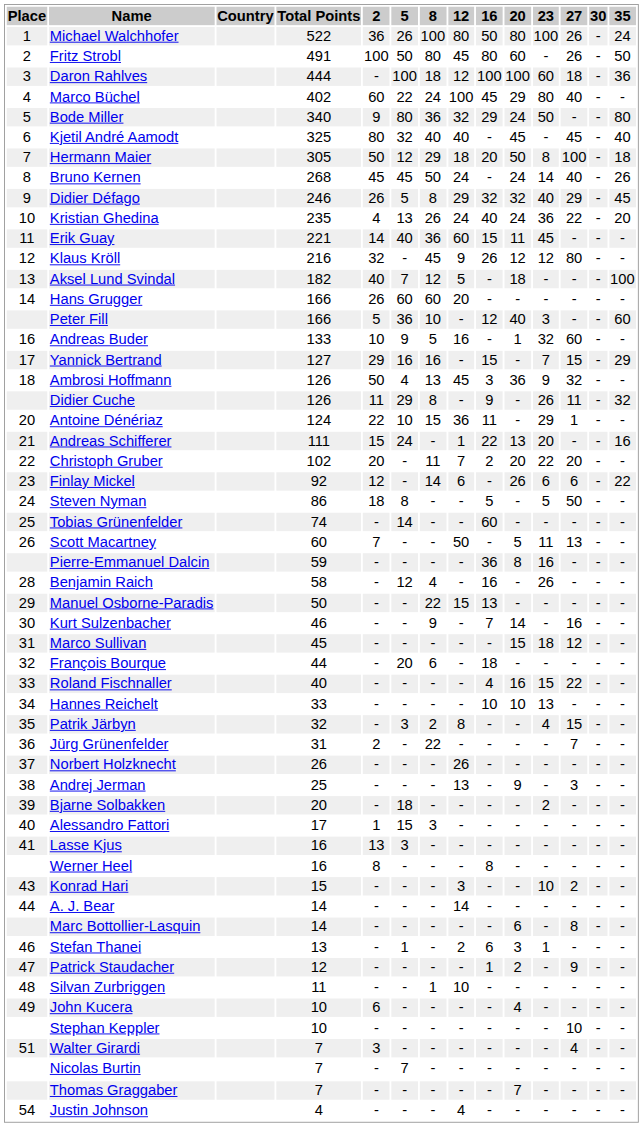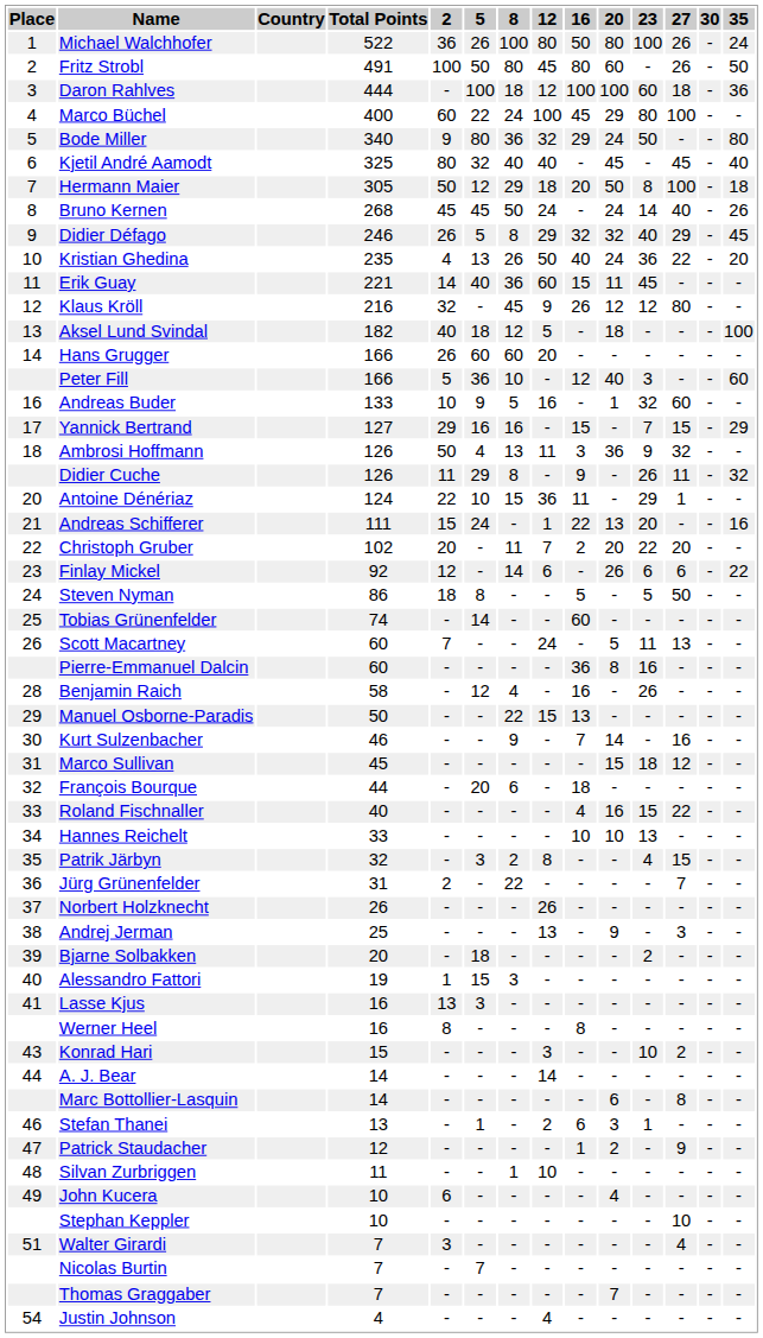 <table border="0" style="border: 1px solid #999; background-color:#FFFFFF; text-align:center">
 <tr align="center" bgcolor="#CCCCCC">
 <th>Place</th>
 <th>Name</th>
 <th>Country</th>
 <th>Total Points</th>
 <th>2</th>
 <th>5</th>
 <th>8</th>
 <th>12</th>
 <th>16</th>
 <th>20</th>
 <th>23</th>
 <th>27</th>
 <th>30</th>
 <th>35</th>
 </tr>
 <tr bgcolor="#EFEFEF">
 <td>1</td>
 <td align="left"><a href='#'>Michael Walchhofer</a></td>
 <td align="left"></td>
 <td>522</td>
 <td>36</td>
 <td>26</td>
 <td>100</td>
 <td>80</td>
 <td>50</td>
 <td>80</td>
 <td>100</td>
 <td>26</td>
 <td>-</td>
 <td>24</td>
 </tr>
 <tr>
 <td>2</td>
 <td align="left"><a href='#'>Fritz Strobl</a></td>
 <td align="left"></td>
 <td>491</td>
 <td>100</td>
 <td>50</td>
 <td>80</td>
 <td>45</td>
 <td>80</td>
 <td>60</td>
 <td>-</td>
 <td>26</td>
 <td>-</td>
 <td>50</td>
 </tr>
 <tr bgcolor="#EFEFEF">
 <td>3</td>
 <td align="left"><a href='#'>Daron Rahlves</a></td>
 <td align="left"></td>
 <td>444</td>
 <td>-</td>
 <td>100</td>
 <td>18</td>
 <td>12</td>
 <td>100</td>
 <td>100</td>
 <td>60</td>
 <td>18</td>
 <td>-</td>
 <td>36</td>
 </tr>
 <tr>
 <td>4</td>
 <td align="left"><a href='#'>Marco Büchel</a></td>
 <td align="left"></td>
-<td>402</td>
+<td>400</td>
 <td>60</td>
 <td>22</td>
 <td>24</td>
 <td>100</td>
 <td>45</td>
 <td>29</td>
 <td>80</td>
-<td>40</td>
+<td>100</td>
 <td>-</td>
 <td>-</td>
 </tr>
 <tr bgcolor="#EFEFEF">
 <td>5</td>
 <td align="left"><a href='#'>Bode Miller</a></td>
 <td align="left"></td>
 <td>340</td>
 <td>9</td>
 <td>80</td>
 <td>36</td>
 <td>32</td>
 <td>29</td>
 <td>24</td>
 <td>50</td>
 <td>-</td>
 <td>-</td>
 <td>80</td>
 </tr>
 <tr>
 <td>6</td>
 <td align="left"><a href='#'>Kjetil André Aamodt</a></td>
 <td align="left"></td>
 <td>325</td>
 <td>80</td>
 <td>32</td>
 <td>40</td>
 <td>40</td>
 <td>-</td>
 <td>45</td>
 <td>-</td>
 <td>45</td>
 <td>-</td>
 <td>40</td>
 </tr>
 <tr bgcolor="#EFEFEF">
 <td>7</td>
 <td align="left"><a href='#'>Hermann Maier</a></td>
 <td align="left"></td>
 <td>305</td>
 <td>50</td>
 <td>12</td>
 <td>29</td>
 <td>18</td>
 <td>20</td>
 <td>50</td>
 <td>8</td>
 <td>100</td>
 <td>-</td>
 <td>18</td>
 </tr>
 <tr>
 <td>8</td>
 <td align="left"><a href='#'>Bruno Kernen</a></td>
 <td align="left"></td>
 <td>268</td>
 <td>45</td>
 <td>45</td>
 <td>50</td>
 <td>24</td>
 <td>-</td>
 <td>24</td>
 <td>14</td>
 <td>40</td>
 <td>-</td>
 <td>26</td>
 </tr>
 <tr bgcolor="#EFEFEF">
 <td>9</td>
 <td align="left"><a href='#'>Didier Défago</a></td>
 <td align="left"></td>
 <td>246</td>
 <td>26</td>
 <td>5</td>
 <td>8</td>
 <td>29</td>
 <td>32</td>
 <td>32</td>
 <td>40</td>
 <td>29</td>
 <td>-</td>
 <td>45</td>
 </tr>
 <tr>
 <td>10</td>
 <td align="left"><a href='#'>Kristian Ghedina</a></td>
 <td align="left"></td>
 <td>235</td>
 <td>4</td>
 <td>13</td>
 <td>26</td>
-<td>24</td>
+<td>50</td>
 <td>40</td>
 <td>24</td>
 <td>36</td>
 <td>22</td>
 <td>-</td>
 <td>20</td>
 </tr>
 <tr bgcolor="#EFEFEF">
 <td>11</td>
 <td align="left"><a href='#'>Erik Guay</a></td>
 <td align="left"></td>
 <td>221</td>
 <td>14</td>
 <td>40</td>
 <td>36</td>
 <td>60</td>
 <td>15</td>
 <td>11</td>
 <td>45</td>
 <td>-</td>
 <td>-</td>
 <td>-</td>
 </tr>
 <tr>
 <td>12</td>
 <td align="left"><a href='#'>Klaus Kröll</a></td>
 <td align="left"></td>
 <td>216</td>
 <td>32</td>
 <td>-</td>
 <td>45</td>
 <td>9</td>
 <td>26</td>
 <td>12</td>
 <td>12</td>
 <td>80</td>
 <td>-</td>
 <td>-</td>
 </tr>
 <tr bgcolor="#EFEFEF">
 <td>13</td>
 <td align="left"><a href='#'>Aksel Lund Svindal</a></td>
 <td align="left"></td>
 <td>182</td>
 <td>40</td>
-<td>7</td>
+<td>18</td>
 <td>12</td>
 <td>5</td>
 <td>-</td>
 <td>18</td>
 <td>-</td>
 <td>-</td>
 <td>-</td>
 <td>100</td>
 </tr>
 <tr>
 <td>14</td>
 <td align="left"><a href='#'>Hans Grugger</a></td>
 <td align="left"></td>
 <td>166</td>
 <td>26</td>
 <td>60</td>
 <td>60</td>
 <td>20</td>
 <td>-</td>
 <td>-</td>
 <td>-</td>
 <td>-</td>
 <td>-</td>
 <td>-</td>
 </tr>
 <tr bgcolor="#EFEFEF">
 <td></td>
 <td align="left"><a href='#'>Peter Fill</a></td>
 <td align="left"></td>
 <td>166</td>
 <td>5</td>
 <td>36</td>
 <td>10</td>
 <td>-</td>
 <td>12</td>
 <td>40</td>
 <td>3</td>
 <td>-</td>
 <td>-</td>
 <td>60</td>
 </tr>
 <tr>
 <td>16</td>
 <td align="left"><a href='#'>Andreas Buder</a></td>
 <td align="left"></td>
 <td>133</td>
 <td>10</td>
 <td>9</td>
 <td>5</td>
 <td>16</td>
 <td>-</td>
 <td>1</td>
 <td>32</td>
 <td>60</td>
 <td>-</td>
 <td>-</td>
 </tr>
 <tr bgcolor="#EFEFEF">
 <td>17</td>
 <td align="left"><a href='#'>Yannick Bertrand</a></td>
 <td align="left"></td>
 <td>127</td>
 <td>29</td>
 <td>16</td>
 <td>16</td>
 <td>-</td>
 <td>15</td>
 <td>-</td>
 <td>7</td>
 <td>15</td>
 <td>-</td>
 <td>29</td>
 </tr>
 <tr>
 <td>18</td>
 <td align="left"><a href='#'>Ambrosi Hoffmann</a></td>
 <td align="left"></td>
 <td>126</td>
 <td>50</td>
 <td>4</td>
 <td>13</td>
-<td>45</td>
+<td>11</td>
 <td>3</td>
 <td>36</td>
 <td>9</td>
 <td>32</td>
 <td>-</td>
 <td>-</td>
 </tr>
 <tr bgcolor="#EFEFEF">
 <td></td>
 <td align="left"><a href='#'>Didier Cuche</a></td>
 <td align="left"></td>
 <td>126</td>
 <td>11</td>
 <td>29</td>
 <td>8</td>
 <td>-</td>
 <td>9</td>
 <td>-</td>
 <td>26</td>
 <td>11</td>
 <td>-</td>
 <td>32</td>
 </tr>
 <tr>
 <td>20</td>
 <td align="left"><a href='#'>Antoine Dénériaz</a></td>
 <td align="left"></td>
 <td>124</td>
 <td>22</td>
 <td>10</td>
 <td>15</td>
 <td>36</td>
 <td>11</td>
 <td>-</td>
 <td>29</td>
 <td>1</td>
 <td>-</td>
 <td>-</td>
 </tr>
 <tr bgcolor="#EFEFEF">
 <td>21</td>
 <td align="left"><a href='#'>Andreas Schifferer</a></td>
 <td align="left"></td>
 <td>111</td>
 <td>15</td>
 <td>24</td>
 <td>-</td>
 <td>1</td>
 <td>22</td>
 <td>13</td>
 <td>20</td>
 <td>-</td>
 <td>-</td>
 <td>16</td>
 </tr>
 <tr>
 <td>22</td>
 <td align="left"><a href='#'>Christoph Gruber</a></td>
 <td align="left"></td>
 <td>102</td>
 <td>20</td>
 <td>-</td>
 <td>11</td>
 <td>7</td>
 <td>2</td>
 <td>20</td>
 <td>22</td>
 <td>20</td>
 <td>-</td>
 <td>-</td>
 </tr>
 <tr bgcolor="#EFEFEF">
 <td>23</td>
 <td align="left"><a href='#'>Finlay Mickel</a></td>
 <td align="left"></td>
 <td>92</td>
 <td>12</td>
 <td>-</td>
 <td>14</td>
 <td>6</td>
 <td>-</td>
 <td>26</td>
 <td>6</td>
 <td>6</td>
 <td>-</td>
 <td>22</td>
 </tr>
 <tr>
 <td>24</td>
 <td align="left"><a href='#'>Steven Nyman</a></td>
 <td align="left"></td>
 <td>86</td>
 <td>18</td>
 <td>8</td>
 <td>-</td>
 <td>-</td>
 <td>5</td>
 <td>-</td>
 <td>5</td>
 <td>50</td>
 <td>-</td>
 <td>-</td>
 </tr>
 <tr bgcolor="#EFEFEF">
 <td>25</td>
 <td align="left"><a href='#'>Tobias Grünenfelder</a></td>
 <td align="left"></td>
 <td>74</td>
 <td>-</td>
 <td>14</td>
 <td>-</td>
 <td>-</td>
 <td>60</td>
 <td>-</td>
 <td>-</td>
 <td>-</td>
 <td>-</td>
 <td>-</td>
 </tr>
 <tr>
 <td>26</td>
 <td align="left"><a href='#'>Scott Macartney</a></td>
 <td align="left"></td>
 <td>60</td>
 <td>7</td>
 <td>-</td>
 <td>-</td>
-<td>50</td>
+<td>24</td>
 <td>-</td>
 <td>5</td>
 <td>11</td>
 <td>13</td>
 <td>-</td>
 <td>-</td>
 </tr>
 <tr bgcolor="#EFEFEF">
 <td></td>
 <td align="left"><a href='#'>Pierre-Emmanuel Dalcin</a></td>
 <td align="left"></td>
-<td>59</td>
+<td>60</td>
 <td>-</td>
 <td>-</td>
 <td>-</td>
 <td>-</td>
 <td>36</td>
 <td>8</td>
 <td>16</td>
 <td>-</td>
 <td>-</td>
 <td>-</td>
 </tr>
 <tr>
 <td>28</td>
 <td align="left"><a href='#'>Benjamin Raich</a></td>
 <td align="left"></td>
 <td>58</td>
 <td>-</td>
 <td>12</td>
 <td>4</td>
 <td>-</td>
 <td>16</td>
 <td>-</td>
 <td>26</td>
 <td>-</td>
 <td>-</td>
 <td>-</td>
 </tr>
 <tr bgcolor="#EFEFEF">
 <td>29</td>
 <td align="left"><a href='#'>Manuel Osborne-Paradis</a></td>
 <td align="left"></td>
 <td>50</td>
 <td>-</td>
 <td>-</td>
 <td>22</td>
 <td>15</td>
 <td>13</td>
 <td>-</td>
 <td>-</td>
 <td>-</td>
 <td>-</td>
 <td>-</td>
 </tr>
 <tr>
 <td>30</td>
 <td align="left"><a href='#'>Kurt Sulzenbacher</a></td>
 <td align="left"></td>
 <td>46</td>
 <td>-</td>
 <td>-</td>
 <td>9</td>
 <td>-</td>
 <td>7</td>
 <td>14</td>
 <td>-</td>
 <td>16</td>
 <td>-</td>
 <td>-</td>
 </tr>
 <tr bgcolor="#EFEFEF">
 <td>31</td>
 <td align="left"><a href='#'>Marco Sullivan</a></td>
 <td align="left"></td>
 <td>45</td>
 <td>-</td>
 <td>-</td>
 <td>-</td>
 <td>-</td>
 <td>-</td>
 <td>15</td>
 <td>18</td>
 <td>12</td>
 <td>-</td>
 <td>-</td>
 </tr>
 <tr>
 <td>32</td>
 <td align="left"><a href='#'>François Bourque</a></td>
 <td align="left"></td>
 <td>44</td>
 <td>-</td>
 <td>20</td>
 <td>6</td>
 <td>-</td>
 <td>18</td>
 <td>-</td>
 <td>-</td>
 <td>-</td>
 <td>-</td>
 <td>-</td>
 </tr>
 <tr bgcolor="#EFEFEF">
 <td>33</td>
 <td align="left"><a href='#'>Roland Fischnaller</a></td>
 <td align="left"></td>
 <td>40</td>
 <td>-</td>
 <td>-</td>
 <td>-</td>
 <td>-</td>
 <td>4</td>
 <td>16</td>
 <td>15</td>
 <td>22</td>
 <td>-</td>
 <td>-</td>
 </tr>
 <tr>
 <td>34</td>
 <td align="left"><a href='#'>Hannes Reichelt</a></td>
 <td align="left"></td>
 <td>33</td>
 <td>-</td>
 <td>-</td>
 <td>-</td>
 <td>-</td>
 <td>10</td>
 <td>10</td>
 <td>13</td>
 <td>-</td>
 <td>-</td>
 <td>-</td>
 </tr>
 <tr bgcolor="#EFEFEF">
 <td>35</td>
 <td align="left"><a href='#'>Patrik Järbyn</a></td>
 <td align="left"></td>
 <td>32</td>
 <td>-</td>
 <td>3</td>
 <td>2</td>
 <td>8</td>
 <td>-</td>
 <td>-</td>
 <td>4</td>
 <td>15</td>
 <td>-</td>
 <td>-</td>
 </tr>
 <tr>
 <td>36</td>
 <td align="left"><a href='#'>Jürg Grünenfelder</a></td>
 <td align="left"></td>
 <td>31</td>
 <td>2</td>
 <td>-</td>
 <td>22</td>
 <td>-</td>
 <td>-</td>
 <td>-</td>
 <td>-</td>
 <td>7</td>
 <td>-</td>
 <td>-</td>
 </tr>
 <tr bgcolor="#EFEFEF">
 <td>37</td>
 <td align="left"><a href='#'>Norbert Holzknecht</a></td>
 <td align="left"></td>
 <td>26</td>
 <td>-</td>
 <td>-</td>
 <td>-</td>
 <td>26</td>
 <td>-</td>
 <td>-</td>
 <td>-</td>
 <td>-</td>
 <td>-</td>
 <td>-</td>
 </tr>
 <tr>
 <td>38</td>
 <td align="left"><a href='#'>Andrej Jerman</a></td>
 <td align="left"></td>
 <td>25</td>
 <td>-</td>
 <td>-</td>
 <td>-</td>
 <td>13</td>
 <td>-</td>
 <td>9</td>
 <td>-</td>
 <td>3</td>
 <td>-</td>
 <td>-</td>
 </tr>
 <tr bgcolor="#EFEFEF">
 <td>39</td>
 <td align="left"><a href='#'>Bjarne Solbakken</a></td>
 <td align="left"></td>
 <td>20</td>
 <td>-</td>
 <td>18</td>
 <td>-</td>
 <td>-</td>
 <td>-</td>
 <td>-</td>
 <td>2</td>
 <td>-</td>
 <td>-</td>
 <td>-</td>
 </tr>
 <tr>
 <td>40</td>
 <td align="left"><a href='#'>Alessandro Fattori</a></td>
 <td align="left"></td>
-<td>17</td>
+<td>19</td>
 <td>1</td>
 <td>15</td>
 <td>3</td>
 <td>-</td>
 <td>-</td>
 <td>-</td>
 <td>-</td>
 <td>-</td>
 <td>-</td>
 <td>-</td>
 </tr>
 <tr bgcolor="#EFEFEF">
 <td>41</td>
 <td align="left"><a href='#'>Lasse Kjus</a></td>
 <td align="left"></td>
 <td>16</td>
 <td>13</td>
 <td>3</td>
 <td>-</td>
 <td>-</td>
 <td>-</td>
 <td>-</td>
 <td>-</td>
 <td>-</td>
 <td>-</td>
 <td>-</td>
 </tr>
 <tr>
 <td></td>
 <td align="left"><a href='#'>Werner Heel</a></td>
 <td align="left"></td>
 <td>16</td>
 <td>8</td>
 <td>-</td>
 <td>-</td>
 <td>-</td>
 <td>8</td>
 <td>-</td>
 <td>-</td>
 <td>-</td>
 <td>-</td>
 <td>-</td>
 </tr>
 <tr bgcolor="#EFEFEF">
 <td>43</td>
 <td align="left"><a href='#'>Konrad Hari</a></td>
 <td align="left"></td>
 <td>15</td>
 <td>-</td>
 <td>-</td>
 <td>-</td>
 <td>3</td>
 <td>-</td>
 <td>-</td>
 <td>10</td>
 <td>2</td>
 <td>-</td>
 <td>-</td>
 </tr>
 <tr>
 <td>44</td>
 <td align="left"><a href='#'>A. J. Bear</a></td>
 <td align="left"></td>
 <td>14</td>
 <td>-</td>
 <td>-</td>
 <td>-</td>
 <td>14</td>
 <td>-</td>
 <td>-</td>
 <td>-</td>
 <td>-</td>
 <td>-</td>
 <td>-</td>
 </tr>
 <tr bgcolor="#EFEFEF">
 <td></td>
 <td align="left"><a href='#'>Marc Bottollier-Lasquin</a></td>
 <td align="left"></td>
 <td>14</td>
 <td>-</td>
 <td>-</td>
 <td>-</td>
 <td>-</td>
 <td>-</td>
 <td>6</td>
 <td>-</td>
 <td>8</td>
 <td>-</td>
 <td>-</td>
 </tr>
 <tr>
 <td>46</td>
 <td align="left"><a href='#'>Stefan Thanei</a></td>
 <td align="left"></td>
 <td>13</td>
 <td>-</td>
 <td>1</td>
 <td>-</td>
 <td>2</td>
 <td>6</td>
 <td>3</td>
 <td>1</td>
 <td>-</td>
 <td>-</td>
 <td>-</td>
 </tr>
 <tr bgcolor="#EFEFEF">
 <td>47</td>
 <td align="left"><a href='#'>Patrick Staudacher</a></td>
 <td align="left"></td>
 <td>12</td>
 <td>-</td>
 <td>-</td>
 <td>-</td>
 <td>-</td>
 <td>1</td>
 <td>2</td>
 <td>-</td>
 <td>9</td>
 <td>-</td>
 <td>-</td>
 </tr>
 <tr>
 <td>48</td>
 <td align="left"><a href='#'>Silvan Zurbriggen</a></td>
 <td align="left"></td>
 <td>11</td>
 <td>-</td>
 <td>-</td>
 <td>1</td>
 <td>10</td>
 <td>-</td>
 <td>-</td>
 <td>-</td>
 <td>-</td>
 <td>-</td>
 <td>-</td>
 </tr>
 <tr bgcolor="#EFEFEF">
 <td>49</td>
 <td align="left"><a href='#'>John Kucera</a></td>
 <td align="left"></td>
 <td>10</td>
 <td>6</td>
 <td>-</td>
 <td>-</td>
 <td>-</td>
 <td>-</td>
 <td>4</td>
 <td>-</td>
 <td>-</td>
 <td>-</td>
 <td>-</td>
 </tr>
 <tr>
 <td></td>
 <td align="left"><a href='#'>Stephan Keppler</a></td>
 <td align="left"></td>
 <td>10</td>
 <td>-</td>
 <td>-</td>
 <td>-</td>
 <td>-</td>
 <td>-</td>
 <td>-</td>
 <td>-</td>
 <td>10</td>
 <td>-</td>
 <td>-</td>
 </tr>
 <tr bgcolor="#EFEFEF">
 <td>51</td>
 <td align="left"><a href='#'>Walter Girardi</a></td>
 <td align="left"></td>
 <td>7</td>
 <td>3</td>
 <td>-</td>
 <td>-</td>
 <td>-</td>
 <td>-</td>
 <td>-</td>
 <td>-</td>
 <td>4</td>
 <td>-</td>
 <td>-</td>
 </tr>
 <tr>
 <td></td>
 <td align="left"><a href='#'>Nicolas Burtin</a></td>
 <td align="left"></td>
 <td>7</td>
 <td>-</td>
 <td>7</td>
 <td>-</td>
 <td>-</td>
 <td>-</td>
 <td>-</td>
 <td>-</td>
 <td>-</td>
 <td>-</td>
 <td>-</td>
 </tr>
 <tr>
 </tr>
 <tr bgcolor="#EFEFEF">
 <td></td>
 <td align="left"><a href='#'>Thomas Graggaber</a></td>
 <td align="left"></td>
 <td>7</td>
 <td>-</td>
 <td>-</td>
 <td>-</td>
 <td>-</td>
 <td>-</td>
 <td>7</td>
 <td>-</td>
 <td>-</td>
 <td>-</td>
 <td>-</td>
 </tr>
 <tr>
 <td>54</td>
 <td align="left"><a href='#'>Justin Johnson</a></td>
 <td align="left"></td>
 <td>4</td>
 <td>-</td>
 <td>-</td>
 <td>-</td>
 <td>4</td>
 <td>-</td>
 <td>-</td>
 <td>-</td>
 <td>-</td>
 <td>-</td>
 <td>-</td>
 </tr>
 </table>
